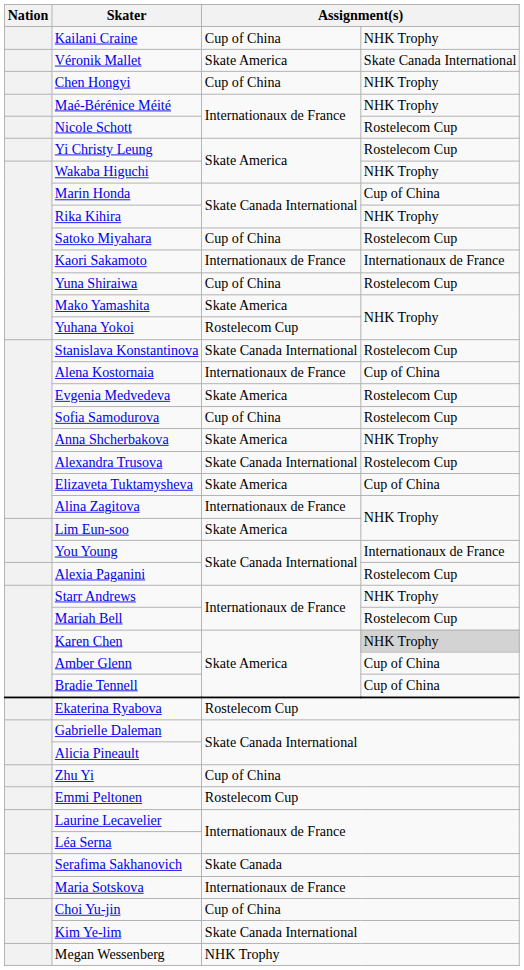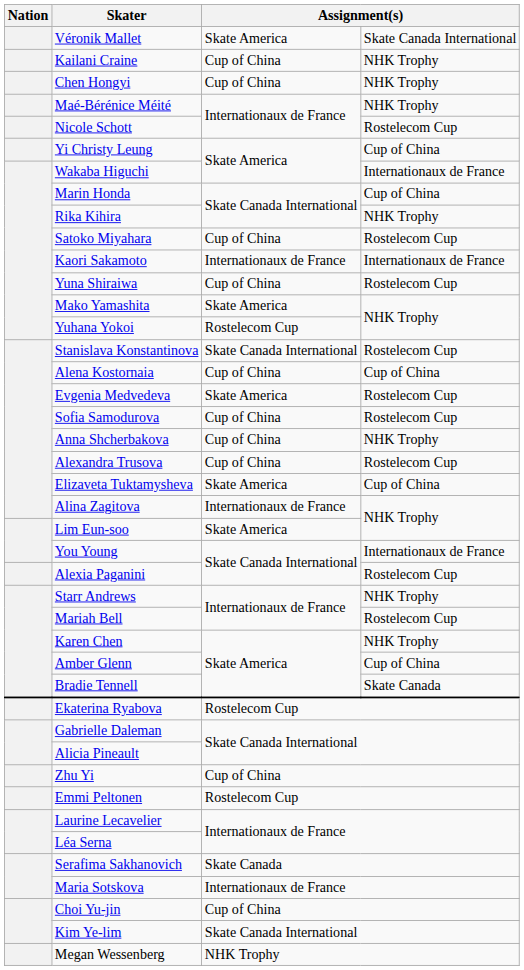 <table class="wikitable unsortable" style="text-align:left">
 <tr>
 <th scope="col">Nation</th>
 <th scope="col">Skater</th>
 <th scope="col" colspan="2">Assignment(s)</th>
 </tr>
 <tr>
 <th scope="row" style="text-align:left"></th>
+<td><a href='#'>Véronik Mallet</a></td>
+<td>Skate America</td>
+<td>Skate Canada International</td>
+</tr>
+<tr>
+<th scope="row" style="text-align:left"></th>
 <td><a href='#'>Kailani Craine</a></td>
 <td>Cup of China</td>
 <td>NHK Trophy</td>
-</tr>
-<tr>
-<th scope="row" style="text-align:left"></th>
-<td><a href='#'>Véronik Mallet</a></td>
-<td>Skate America</td>
-<td>Skate Canada International</td>
 </tr>
 <tr>
 <th scope="row" style="text-align:left"></th>
 <td><a href='#'>Chen Hongyi</a></td>
 <td>Cup of China</td>
 <td>NHK Trophy</td>
 </tr>
 <tr>
 <th scope="row" style="text-align:left"></th>
 <td><a href='#'>Maé-Bérénice Méité</a></td>
 <td rowspan="2">Internationaux de France</td>
 <td>NHK Trophy</td>
 </tr>
 <tr>
 <th scope="row" style="text-align:left"></th>
 <td><a href='#'>Nicole Schott</a></td>
 <td>Rostelecom Cup</td>
 </tr>
 <tr>
 <th scope="row" style="text-align:left"></th>
 <td><a href='#'>Yi Christy Leung</a></td>
 <td rowspan="2">Skate America</td>
-<td>Rostelecom Cup</td>
+<td>Cup of China</td>
 </tr>
 <tr>
 <th scope="row" style="text-align:left" rowspan="8"></th>
 <td><a href='#'>Wakaba Higuchi</a></td>
-<td>NHK Trophy</td>
+<td>Internationaux de France</td>
 </tr>
 <tr>
 <td><a href='#'>Marin Honda</a></td>
 <td rowspan="2">Skate Canada International</td>
 <td>Cup of China</td>
 </tr>
 <tr>
 <td><a href='#'>Rika Kihira</a></td>
 <td>NHK Trophy</td>
 </tr>
 <tr>
 <td><a href='#'>Satoko Miyahara</a></td>
 <td>Cup of China</td>
 <td>Rostelecom Cup</td>
 </tr>
 <tr>
 <td><a href='#'>Kaori Sakamoto</a></td>
 <td>Internationaux de France</td>
 <td>Internationaux de France</td>
 </tr>
 <tr>
 <td><a href='#'>Yuna Shiraiwa</a></td>
 <td>Cup of China</td>
 <td>Rostelecom Cup</td>
 </tr>
 <tr>
 <td><a href='#'>Mako Yamashita</a></td>
 <td>Skate America</td>
 <td rowspan="2">NHK Trophy</td>
 </tr>
 <tr>
 <td><a href='#'>Yuhana Yokoi</a></td>
 <td>Rostelecom Cup</td>
 </tr>
 <tr>
 <th scope="row" style="text-align:left" rowspan="8"></th>
 <td><a href='#'>Stanislava Konstantinova</a></td>
 <td>Skate Canada International</td>
 <td>Rostelecom Cup</td>
 </tr>
 <tr>
 <td><a href='#'>Alena Kostornaia</a></td>
-<td>Internationaux de France</td>
+<td>Cup of China</td>
 <td>Cup of China</td>
 </tr>
 <tr>
 <td><a href='#'>Evgenia Medvedeva</a></td>
 <td>Skate America</td>
 <td>Rostelecom Cup</td>
 </tr>
 <tr>
 <td><a href='#'>Sofia Samodurova</a></td>
 <td>Cup of China</td>
 <td>Rostelecom Cup</td>
 </tr>
 <tr>
 <td><a href='#'>Anna Shcherbakova</a></td>
-<td>Skate America</td>
+<td>Cup of China</td>
 <td>NHK Trophy</td>
 </tr>
 <tr>
 <td><a href='#'>Alexandra Trusova</a></td>
-<td>Skate Canada International</td>
+<td>Cup of China</td>
 <td>Rostelecom Cup</td>
 </tr>
 <tr>
 <td><a href='#'>Elizaveta Tuktamysheva</a></td>
 <td>Skate America</td>
 <td>Cup of China</td>
 </tr>
 <tr>
 <td><a href='#'>Alina Zagitova</a></td>
 <td>Internationaux de France</td>
 <td rowspan="2">NHK Trophy</td>
 </tr>
 <tr>
 <th scope="row" style="text-align:left" rowspan="2"></th>
 <td><a href='#'>Lim Eun-soo</a></td>
 <td>Skate America</td>
 </tr>
 <tr>
 <td><a href='#'>You Young</a></td>
 <td rowspan="2">Skate Canada International</td>
 <td>Internationaux de France</td>
 </tr>
 <tr>
 <th scope="row" style="text-align:left"></th>
 <td><a href='#'>Alexia Paganini</a></td>
 <td>Rostelecom Cup</td>
 </tr>
 <tr>
 <th scope="row" style="text-align:left" rowspan="5"></th>
 <td><a href='#'>Starr Andrews</a></td>
 <td rowspan="2">Internationaux de France</td>
 <td>NHK Trophy</td>
 </tr>
 <tr>
 <td><a href='#'>Mariah Bell</a></td>
 <td>Rostelecom Cup</td>
 </tr>
 <tr>
 <td><a href='#'>Karen Chen</a></td>
 <td rowspan="3">Skate America</td>
-<td style="background: lightgrey;">NHK Trophy</td>
+<td>NHK Trophy</td>
 </tr>
 <tr>
 <td><a href='#'>Amber Glenn</a></td>
 <td>Cup of China</td>
 </tr>
 <tr>
 <td><a href='#'>Bradie Tennell</a></td>
-<td>Cup of China</td>
+<td>Skate Canada</td>
 </tr>
 <tr style="border-top:2.5px solid">
 <th scope="row" style="text-align:left"></th>
 <td><a href='#'>Ekaterina Ryabova</a></td>
 <td colspan="2">Rostelecom Cup</td>
 </tr>
 <tr>
 <th scope="row" style="text-align:left" rowspan="2"></th>
 <td><a href='#'>Gabrielle Daleman</a></td>
 <td colspan="2" rowspan="2">Skate Canada International</td>
 </tr>
 <tr>
 <td><a href='#'>Alicia Pineault</a></td>
 </tr>
 <tr>
 <th scope="row" style="text-align:left"></th>
 <td><a href='#'>Zhu Yi</a></td>
 <td colspan="2">Cup of China</td>
 </tr>
 <tr>
 <th scope="row" style="text-align:left"></th>
 <td><a href='#'>Emmi Peltonen</a></td>
 <td colspan="2">Rostelecom Cup</td>
 </tr>
 <tr>
 <th scope="row" style="text-align:left" rowspan="2"></th>
 <td><a href='#'>Laurine Lecavelier</a></td>
 <td colspan="2" rowspan="2">Internationaux de France</td>
 </tr>
 <tr>
 <td><a href='#'>Léa Serna</a></td>
 </tr>
 <tr>
 <th scope="row" style="text-align:left" rowspan="2"></th>
 <td><a href='#'>Serafima Sakhanovich</a></td>
 <td colspan="2">Skate Canada</td>
 </tr>
 <tr>
 <td><a href='#'>Maria Sotskova</a></td>
 <td colspan="2">Internationaux de France</td>
 </tr>
 <tr>
 <th scope="row" style="text-align:left" rowspan="2"></th>
 <td><a href='#'>Choi Yu-jin</a></td>
 <td colspan="2">Cup of China</td>
 </tr>
 <tr>
 <td><a href='#'>Kim Ye-lim</a></td>
 <td colspan=2>Skate Canada International</td>
 </tr>
 <tr>
 <th scope="row" style="text-align:left"></th>
 <td>Megan Wessenberg</td>
 <td colspan="2">NHK Trophy</td>
 </tr>
 </table>
